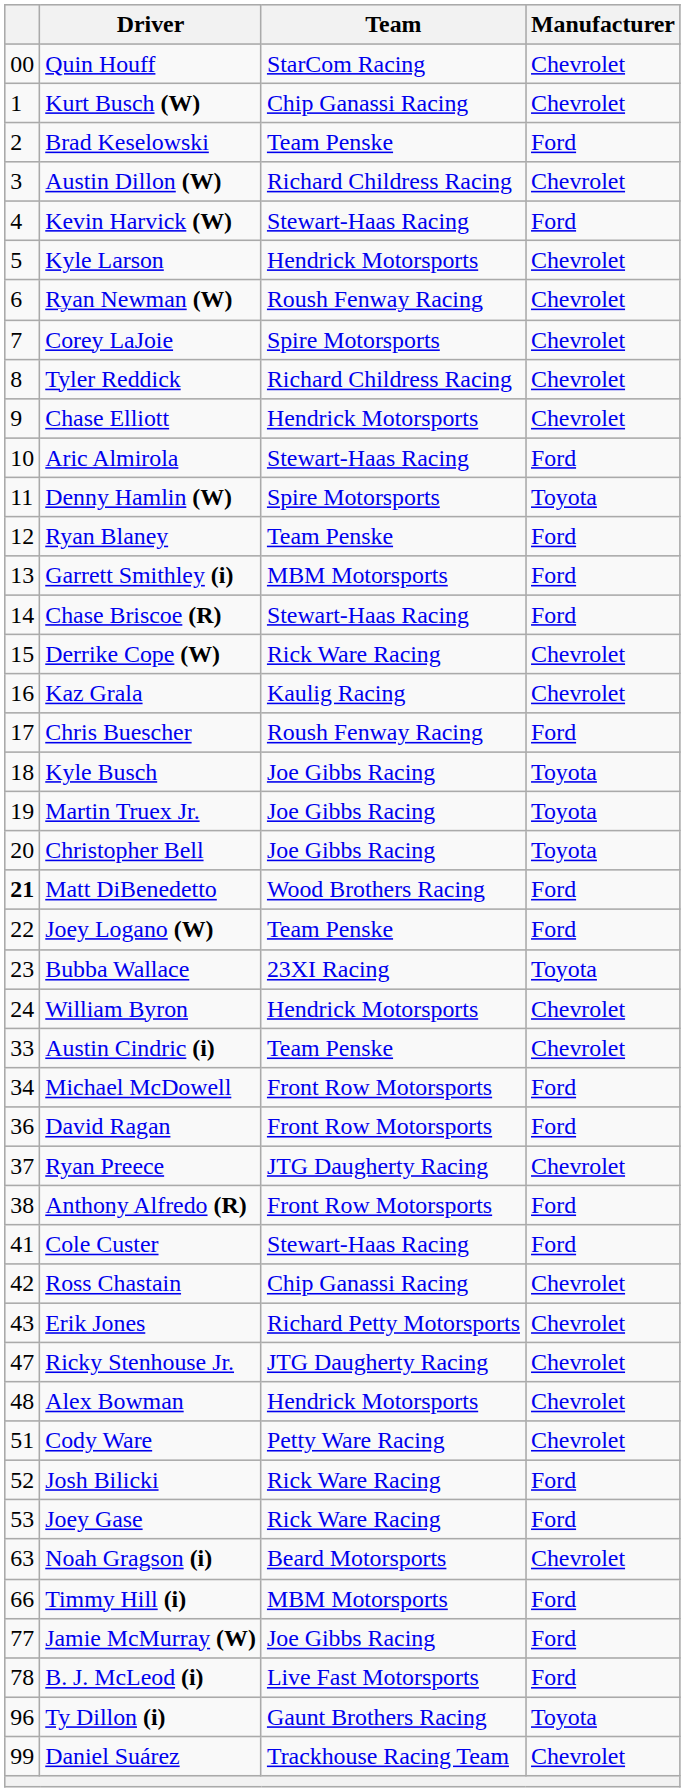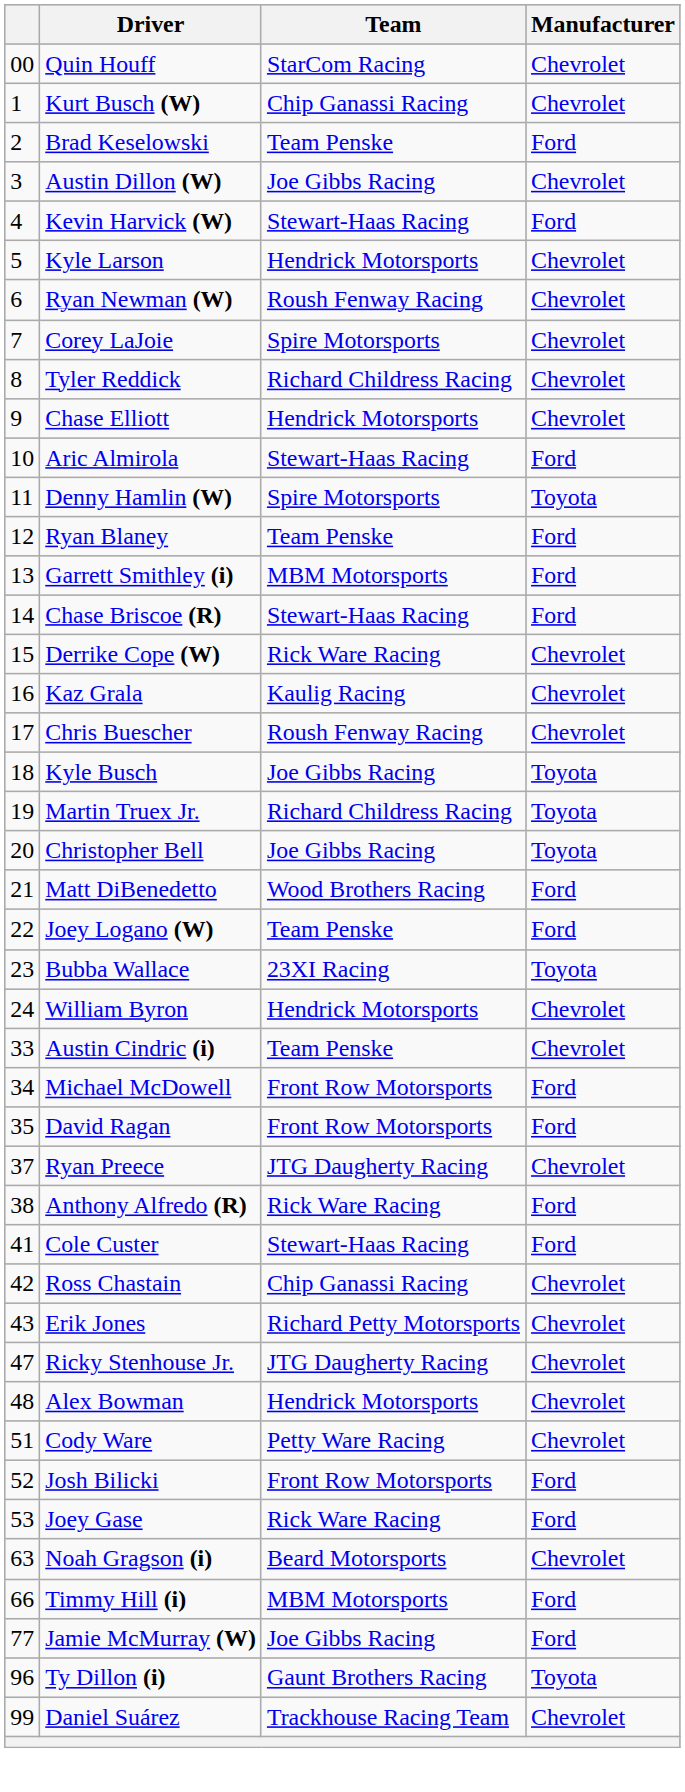 <table class="wikitable" style="font-size:95%">
 <tr>
 <th></th>
 <th>Driver</th>
 <th>Team</th>
 <th>Manufacturer</th>
 </tr>
 <tr>
 <td>00</td>
 <td><a href='#'>Quin Houff</a></td>
 <td><a href='#'>StarCom Racing</a></td>
 <td><a href='#'>Chevrolet</a></td>
 </tr>
 <tr>
 <td>1</td>
 <td><a href='#'>Kurt Busch</a> <strong>(W)</strong></td>
 <td><a href='#'>Chip Ganassi Racing</a></td>
 <td><a href='#'>Chevrolet</a></td>
 </tr>
 <tr>
 <td>2</td>
 <td><a href='#'>Brad Keselowski</a></td>
 <td><a href='#'>Team Penske</a></td>
 <td><a href='#'>Ford</a></td>
 </tr>
 <tr>
 <td>3</td>
 <td><a href='#'>Austin Dillon</a> <strong>(W)</strong></td>
-<td><a href='#'>Richard Childress Racing</a></td>
+<td><a href='#'>Joe Gibbs Racing</a></td>
 <td><a href='#'>Chevrolet</a></td>
 </tr>
 <tr>
 <td>4</td>
 <td><a href='#'>Kevin Harvick</a> <strong>(W)</strong></td>
 <td><a href='#'>Stewart-Haas Racing</a></td>
 <td><a href='#'>Ford</a></td>
 </tr>
 <tr>
 <td>5</td>
 <td><a href='#'>Kyle Larson</a></td>
 <td><a href='#'>Hendrick Motorsports</a></td>
 <td><a href='#'>Chevrolet</a></td>
 </tr>
 <tr>
 <td>6</td>
 <td><a href='#'>Ryan Newman</a> <strong>(W)</strong></td>
 <td><a href='#'>Roush Fenway Racing</a></td>
 <td><a href='#'>Chevrolet</a></td>
 </tr>
 <tr>
 <td>7</td>
 <td><a href='#'>Corey LaJoie</a></td>
 <td><a href='#'>Spire Motorsports</a></td>
 <td><a href='#'>Chevrolet</a></td>
 </tr>
 <tr>
 <td>8</td>
 <td><a href='#'>Tyler Reddick</a></td>
 <td><a href='#'>Richard Childress Racing</a></td>
 <td><a href='#'>Chevrolet</a></td>
 </tr>
 <tr>
 <td>9</td>
 <td><a href='#'>Chase Elliott</a></td>
 <td><a href='#'>Hendrick Motorsports</a></td>
 <td><a href='#'>Chevrolet</a></td>
 </tr>
 <tr>
 <td>10</td>
 <td><a href='#'>Aric Almirola</a></td>
 <td><a href='#'>Stewart-Haas Racing</a></td>
 <td><a href='#'>Ford</a></td>
 </tr>
 <tr>
 <td>11</td>
 <td><a href='#'>Denny Hamlin</a> <strong>(W)</strong></td>
 <td><a href='#'>Spire Motorsports</a></td>
 <td><a href='#'>Toyota</a></td>
 </tr>
 <tr>
 <td>12</td>
 <td><a href='#'>Ryan Blaney</a></td>
 <td><a href='#'>Team Penske</a></td>
 <td><a href='#'>Ford</a></td>
 </tr>
 <tr>
 <td>13</td>
 <td><a href='#'>Garrett Smithley</a> <strong>(i)</strong></td>
 <td><a href='#'>MBM Motorsports</a></td>
 <td><a href='#'>Ford</a></td>
 </tr>
 <tr>
 <td>14</td>
 <td><a href='#'>Chase Briscoe</a> <strong>(R)</strong></td>
 <td><a href='#'>Stewart-Haas Racing</a></td>
 <td><a href='#'>Ford</a></td>
 </tr>
 <tr>
 <td>15</td>
 <td><a href='#'>Derrike Cope</a> <strong>(W)</strong></td>
 <td><a href='#'>Rick Ware Racing</a></td>
 <td><a href='#'>Chevrolet</a></td>
 </tr>
 <tr>
 <td>16</td>
 <td><a href='#'>Kaz Grala</a></td>
 <td><a href='#'>Kaulig Racing</a></td>
 <td><a href='#'>Chevrolet</a></td>
 </tr>
 <tr>
 <td>17</td>
 <td><a href='#'>Chris Buescher</a></td>
 <td><a href='#'>Roush Fenway Racing</a></td>
-<td><a href='#'>Ford</a></td>
+<td><a href='#'>Chevrolet</a></td>
 </tr>
 <tr>
 <td>18</td>
 <td><a href='#'>Kyle Busch</a></td>
 <td><a href='#'>Joe Gibbs Racing</a></td>
 <td><a href='#'>Toyota</a></td>
 </tr>
 <tr>
 <td>19</td>
 <td><a href='#'>Martin Truex Jr.</a></td>
-<td><a href='#'>Joe Gibbs Racing</a></td>
+<td><a href='#'>Richard Childress Racing</a></td>
 <td><a href='#'>Toyota</a></td>
 </tr>
 <tr>
 <td>20</td>
 <td><a href='#'>Christopher Bell</a></td>
 <td><a href='#'>Joe Gibbs Racing</a></td>
 <td><a href='#'>Toyota</a></td>
 </tr>
 <tr>
-<td><strong>21</strong></td>
+<td>21</td>
 <td><a href='#'>Matt DiBenedetto</a></td>
 <td><a href='#'>Wood Brothers Racing</a></td>
 <td><a href='#'>Ford</a></td>
 </tr>
 <tr>
 <td>22</td>
 <td><a href='#'>Joey Logano</a> <strong>(W)</strong></td>
 <td><a href='#'>Team Penske</a></td>
 <td><a href='#'>Ford</a></td>
 </tr>
 <tr>
 <td>23</td>
 <td><a href='#'>Bubba Wallace</a></td>
 <td><a href='#'>23XI Racing</a></td>
 <td><a href='#'>Toyota</a></td>
 </tr>
 <tr>
 <td>24</td>
 <td><a href='#'>William Byron</a></td>
 <td><a href='#'>Hendrick Motorsports</a></td>
 <td><a href='#'>Chevrolet</a></td>
 </tr>
 <tr>
 <td>33</td>
 <td><a href='#'>Austin Cindric</a> <strong>(i)</strong></td>
 <td><a href='#'>Team Penske</a></td>
 <td><a href='#'>Chevrolet</a></td>
 </tr>
 <tr>
 <td>34</td>
 <td><a href='#'>Michael McDowell</a></td>
 <td><a href='#'>Front Row Motorsports</a></td>
 <td><a href='#'>Ford</a></td>
 </tr>
 <tr>
-<td>36</td>
+<td>35</td>
 <td><a href='#'>David Ragan</a></td>
 <td><a href='#'>Front Row Motorsports</a></td>
 <td><a href='#'>Ford</a></td>
 </tr>
 <tr>
 <td>37</td>
 <td><a href='#'>Ryan Preece</a></td>
 <td><a href='#'>JTG Daugherty Racing</a></td>
 <td><a href='#'>Chevrolet</a></td>
 </tr>
 <tr>
 <td>38</td>
 <td><a href='#'>Anthony Alfredo</a> <strong>(R)</strong></td>
-<td><a href='#'>Front Row Motorsports</a></td>
+<td><a href='#'>Rick Ware Racing</a></td>
 <td><a href='#'>Ford</a></td>
 </tr>
 <tr>
 <td>41</td>
 <td><a href='#'>Cole Custer</a></td>
 <td><a href='#'>Stewart-Haas Racing</a></td>
 <td><a href='#'>Ford</a></td>
 </tr>
 <tr>
 <td>42</td>
 <td><a href='#'>Ross Chastain</a></td>
 <td><a href='#'>Chip Ganassi Racing</a></td>
 <td><a href='#'>Chevrolet</a></td>
 </tr>
 <tr>
 <td>43</td>
 <td><a href='#'>Erik Jones</a></td>
 <td><a href='#'>Richard Petty Motorsports</a></td>
 <td><a href='#'>Chevrolet</a></td>
 </tr>
 <tr>
 <td>47</td>
 <td><a href='#'>Ricky Stenhouse Jr.</a></td>
 <td><a href='#'>JTG Daugherty Racing</a></td>
 <td><a href='#'>Chevrolet</a></td>
 </tr>
 <tr>
 <td>48</td>
 <td><a href='#'>Alex Bowman</a></td>
 <td><a href='#'>Hendrick Motorsports</a></td>
 <td><a href='#'>Chevrolet</a></td>
 </tr>
 <tr>
 <td>51</td>
 <td><a href='#'>Cody Ware</a></td>
 <td><a href='#'>Petty Ware Racing</a></td>
 <td><a href='#'>Chevrolet</a></td>
 </tr>
 <tr>
 <td>52</td>
 <td><a href='#'>Josh Bilicki</a></td>
-<td><a href='#'>Rick Ware Racing</a></td>
+<td><a href='#'>Front Row Motorsports</a></td>
 <td><a href='#'>Ford</a></td>
 </tr>
 <tr>
 <td>53</td>
 <td><a href='#'>Joey Gase</a></td>
 <td><a href='#'>Rick Ware Racing</a></td>
 <td><a href='#'>Ford</a></td>
 </tr>
 <tr>
 <td>63</td>
 <td><a href='#'>Noah Gragson</a> <strong>(i)</strong></td>
 <td><a href='#'>Beard Motorsports</a></td>
 <td><a href='#'>Chevrolet</a></td>
 </tr>
 <tr>
 <td>66</td>
 <td><a href='#'>Timmy Hill</a> <strong>(i)</strong></td>
 <td><a href='#'>MBM Motorsports</a></td>
 <td><a href='#'>Ford</a></td>
 </tr>
 <tr>
 <td>77</td>
 <td><a href='#'>Jamie McMurray</a> <strong>(W)</strong></td>
 <td><a href='#'>Joe Gibbs Racing</a></td>
 <td><a href='#'>Ford</a></td>
 </tr>
 <tr>
-<td>78</td>
-<td><a href='#'>B. J. McLeod</a> <strong>(i)</strong></td>
-<td><a href='#'>Live Fast Motorsports</a></td>
-<td><a href='#'>Ford</a></td>
-</tr>
-<tr>
 <td>96</td>
 <td><a href='#'>Ty Dillon</a> <strong>(i)</strong></td>
 <td><a href='#'>Gaunt Brothers Racing</a></td>
 <td><a href='#'>Toyota</a></td>
 </tr>
 <tr>
 <td>99</td>
 <td><a href='#'>Daniel Suárez</a></td>
 <td><a href='#'>Trackhouse Racing Team</a></td>
 <td><a href='#'>Chevrolet</a></td>
 </tr>
 <tr>
 <th colspan="4"></th>
 </tr>
 </table>
